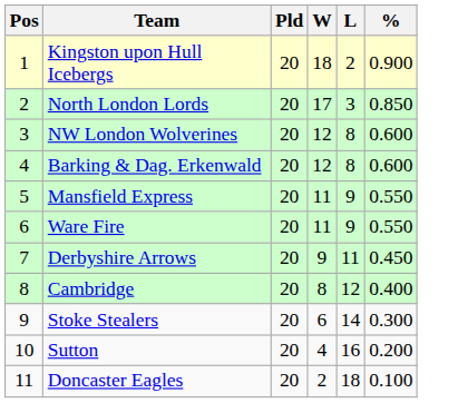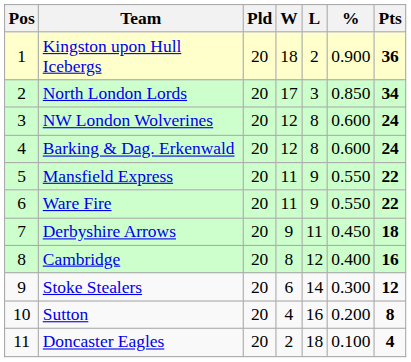 <table class="wikitable" style="text-align: center;">
 <tr>
 <th>Pos</th>
 <th scope="col" style="width: 180px;">Team</th>
 <th>Pld</th>
 <th>W</th>
 <th>L</th>
 <th>%</th>
+<th>Pts</th>
 </tr>
 <tr style="background: #ffffcc;">
 <td>1</td>
 <td style="text-align:left;"><a href='#'>Kingston upon Hull Icebergs</a></td>
 <td>20</td>
 <td>18</td>
 <td>2</td>
 <td>0.900</td>
+<td><strong>36</strong></td>
 </tr>
 <tr style="background: #ccffcc;">
 <td>2</td>
 <td style="text-align:left;"><a href='#'>North London Lords</a></td>
 <td>20</td>
 <td>17</td>
 <td>3</td>
 <td>0.850</td>
+<td><strong>34</strong></td>
 </tr>
 <tr style="background: #ccffcc;">
 <td>3</td>
 <td style="text-align:left;"><a href='#'>NW London Wolverines</a></td>
 <td>20</td>
 <td>12</td>
 <td>8</td>
 <td>0.600</td>
+<td><strong>24</strong></td>
 </tr>
 <tr style="background: #ccffcc;">
 <td>4</td>
 <td style="text-align:left;"><a href='#'>Barking & Dag. Erkenwald</a></td>
 <td>20</td>
 <td>12</td>
 <td>8</td>
 <td>0.600</td>
+<td><strong>24</strong></td>
 </tr>
 <tr style="background: #ccffcc;">
 <td>5</td>
 <td style="text-align:left;"><a href='#'>Mansfield Express</a></td>
 <td>20</td>
 <td>11</td>
 <td>9</td>
 <td>0.550</td>
+<td><strong>22</strong></td>
 </tr>
 <tr style="background: #ccffcc;">
 <td>6</td>
 <td style="text-align:left;"><a href='#'>Ware Fire</a></td>
 <td>20</td>
 <td>11</td>
 <td>9</td>
 <td>0.550</td>
+<td><strong>22</strong></td>
 </tr>
 <tr style="background: #ccffcc;">
 <td>7</td>
 <td style="text-align:left;"><a href='#'>Derbyshire Arrows</a></td>
 <td>20</td>
 <td>9</td>
 <td>11</td>
 <td>0.450</td>
+<td><strong>18</strong></td>
 </tr>
 <tr style="background: #ccffcc;">
 <td>8</td>
 <td style="text-align:left;"><a href='#'>Cambridge</a></td>
 <td>20</td>
 <td>8</td>
 <td>12</td>
 <td>0.400</td>
+<td><strong>16</strong></td>
 </tr>
 <tr style="background: ;">
 <td>9</td>
 <td style="text-align:left;"><a href='#'>Stoke Stealers</a></td>
 <td>20</td>
 <td>6</td>
 <td>14</td>
 <td>0.300</td>
+<td><strong>12</strong></td>
 </tr>
 <tr style="background: ;">
 <td>10</td>
 <td style="text-align:left;"><a href='#'>Sutton</a></td>
 <td>20</td>
 <td>4</td>
 <td>16</td>
 <td>0.200</td>
+<td><strong>8</strong></td>
 </tr>
 <tr style="background: ;">
 <td>11</td>
 <td style="text-align:left;"><a href='#'>Doncaster Eagles</a></td>
 <td>20</td>
 <td>2</td>
 <td>18</td>
 <td>0.100</td>
+<td><strong>4</strong></td>
 </tr>
 </table>
